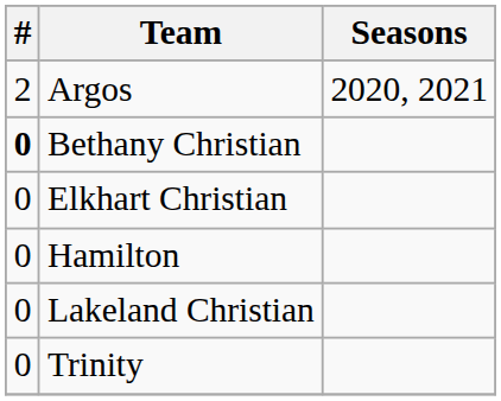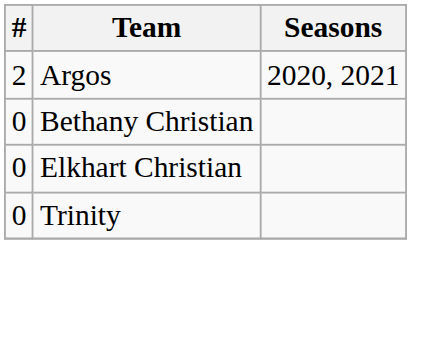 <table class="wikitable" style=>
 <tr>
 <th>#</th>
 <th>Team</th>
 <th>Seasons</th>
 </tr>
 <tr>
 <td>2</td>
 <td>Argos</td>
 <td>2020, 2021</td>
 </tr>
 <tr>
-<td><strong>0</strong></td>
+<td>0</td>
 <td>Bethany Christian</td>
 <td></td>
 </tr>
 <tr>
 <td>0</td>
 <td>Elkhart Christian</td>
 <td></td>
 </tr>
 <tr>
 <td>0</td>
-<td>Hamilton</td>
-<td></td>
-</tr>
-<tr>
-<td>0</td>
-<td>Lakeland Christian</td>
-<td></td>
-</tr>
-<tr>
-<td>0</td>
 <td>Trinity</td>
 <td></td>
 </tr>
 <tr>
 </tr>
 </table>
